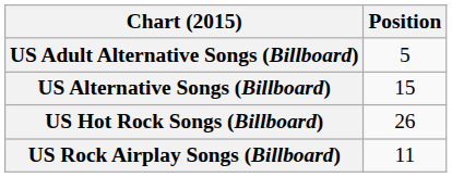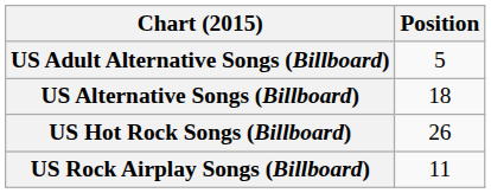 <table class="wikitable sortable plainrowheaders" style="text-align:center">
 <tr>
 <th scope="col">Chart (2015)</th>
 <th scope="col">Position</th>
 </tr>
 <tr>
 <th scope="row">US Adult Alternative Songs (<em>Billboard</em>)</th>
 <td>5</td>
 </tr>
 <tr>
 <th scope="row">US Alternative Songs (<em>Billboard</em>)</th>
-<td>15</td>
+<td>18</td>
 </tr>
 <tr>
 <th scope="row">US Hot Rock Songs (<em>Billboard</em>)</th>
 <td>26</td>
 </tr>
 <tr>
 <th scope="row">US Rock Airplay Songs (<em>Billboard</em>)</th>
 <td>11</td>
 </tr>
 </table>
